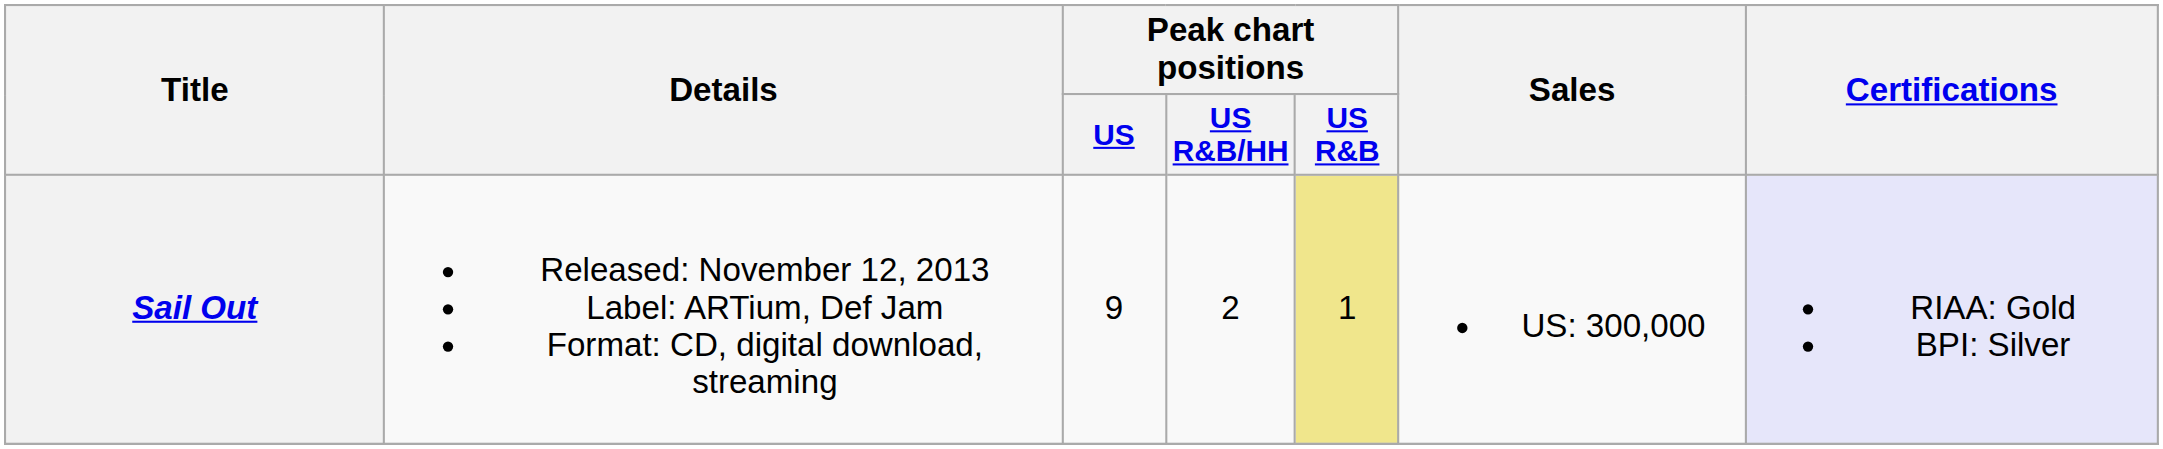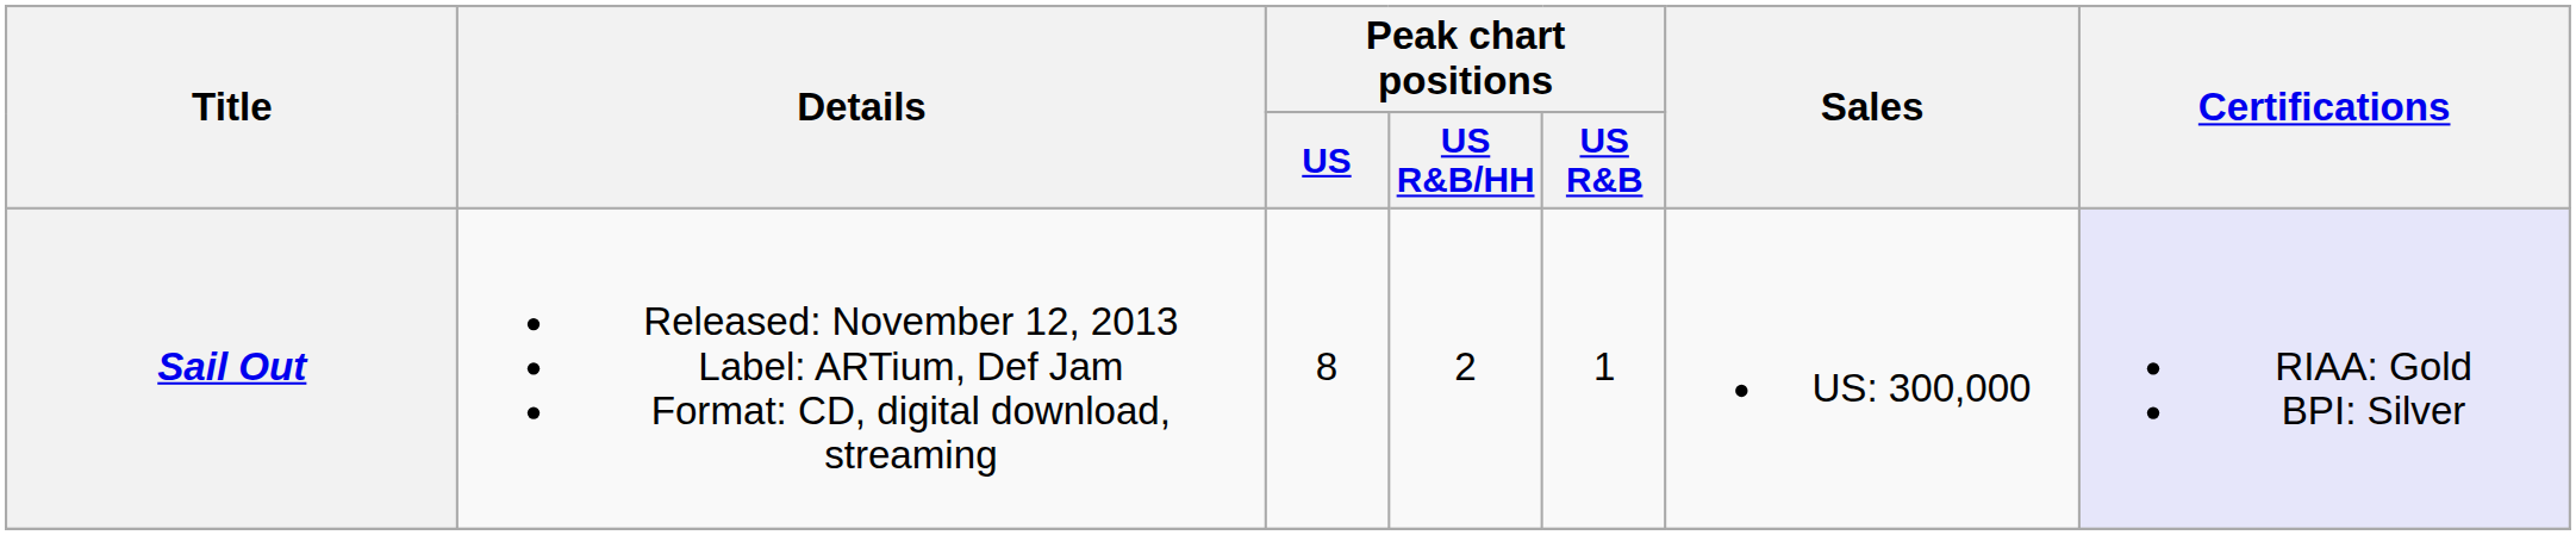 <table class="wikitable plainrowheaders" style="text-align:center;">
 <tr>
 <th scope="col" rowspan="2" style="width:11em;">Title</th>
 <th scope="col" rowspan="2" style="width:20em;">Details</th>
 <th scope="col" colspan="3">Peak chart positions</th>
 <th scope="col" rowspan="2" style="width:10em;">Sales</th>
 <th scope="col" rowspan="2" style="width:12em;"><a href='#'>Certifications</a></th>
 </tr>
 <tr>
 <th scope="col" style="width:3em;font-size:90%;"><a href='#'>US</a><br></th>
 <th scope="col" style="width:3em;font-size:90%;"><a href='#'>US<br>R&B/HH</a><br></th>
 <th scope="col" style="width:3em;font-size:90%;"><a href='#'>US<br>R&B</a><br></th>
 </tr>
 <tr>
 <th scope="row"><em><a href='#'>Sail Out</a></em></th>
 <td><br><ul><li>Released: November 12, 2013</li><li>Label: ARTium, Def Jam</li><li>Format: CD, digital download, streaming</li></ul></td>
-<td>9</td>
+<td>8</td>
 <td>2</td>
-<td style="background: khaki;">1</td>
+<td>1</td>
 <td><br><ul><li>US: 300,000</li></ul></td>
 <td style="background: lavender;"><br><ul><li>RIAA: Gold</li><li>BPI: Silver</li></ul></td>
 </tr>
 <tr>
 </tr>
 </table>
